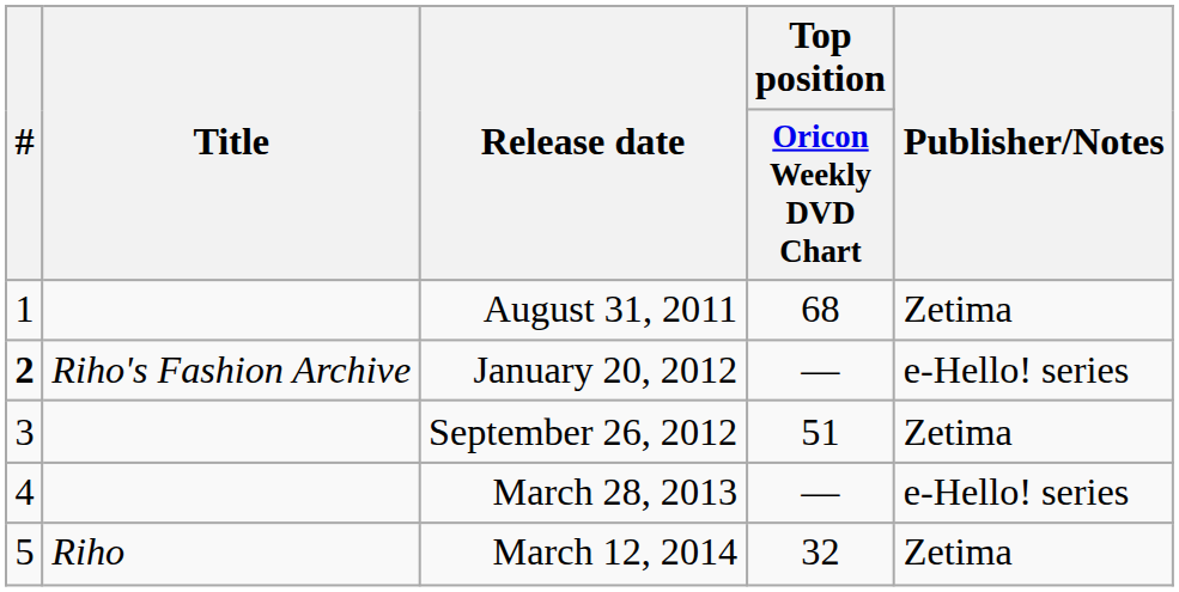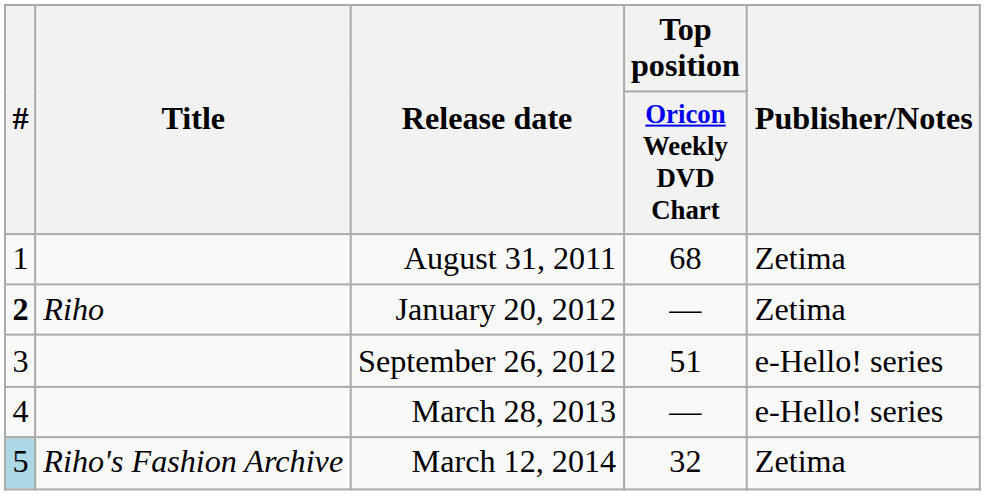 <table class="wikitable" style="text-align:center">
 <tr bgcolor="#CCCCCC">
 <th rowspan="2">#</th>
 <th rowspan="2">Title</th>
 <th rowspan="2">Release date</th>
 <th colspan="1">Top position</th>
 <th rowspan="2">Publisher/Notes</th>
 </tr>
 <tr style="font-size:smaller;">
 <th width="35"><a href='#'>Oricon</a><br>Weekly<br>DVD<br>Chart</th>
 </tr>
 <tr>
 <td>1</td>
 <td align="left"></td>
 <td align="right">August 31, 2011</td>
 <td>68</td>
 <td align="left">Zetima</td>
 </tr>
 <tr>
 <td><strong>2</strong></td>
-<td align="left"><em>Riho's Fashion Archive</em></td>
+<td align="left"><em>Riho</em></td>
 <td align="right">January 20, 2012</td>
 <td>—</td>
-<td align="left">e-Hello! series</td>
+<td align="left">Zetima</td>
 </tr>
 <tr>
 <td>3</td>
 <td align="left"></td>
 <td align="right">September 26, 2012</td>
 <td align="center">51</td>
-<td align="left">Zetima</td>
+<td align="left">e-Hello! series</td>
 </tr>
 <tr>
 <td>4</td>
 <td align="left"></td>
 <td align="right">March 28, 2013</td>
 <td>—</td>
 <td align="left">e-Hello! series</td>
 </tr>
 <tr>
-<td>5</td>
-<td align="left"><em>Riho</em></td>
+<td style="background: lightblue;">5</td>
+<td align="left"><em>Riho's Fashion Archive</em></td>
 <td align="right">March 12, 2014</td>
 <td>32</td>
 <td align="left">Zetima</td>
 </tr>
 </table>
